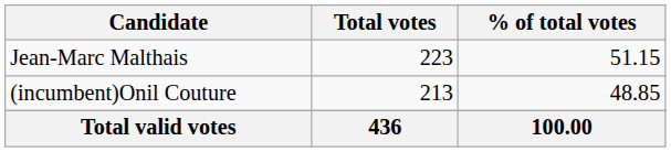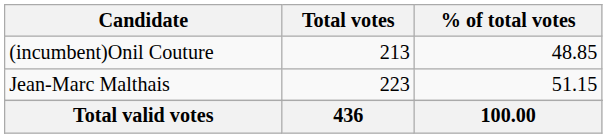 <table class="wikitable" width="475">
 <tr>
 <th align="left">Candidate</th>
 <th align="right">Total votes</th>
 <th align="right">% of total votes</th>
 </tr>
 <tr>
+<td align="left">(incumbent)Onil Couture</td>
+<td align="right">213</td>
+<td align="right">48.85</td>
+</tr>
+<tr>
 <td align="left">Jean-Marc Malthais</td>
 <td align="right">223</td>
 <td align="right">51.15</td>
-</tr>
-<tr>
-<td align="left">(incumbent)Onil Couture</td>
-<td align="right">213</td>
-<td align="right">48.85</td>
 </tr>
 <tr>
 </tr>
 <tr bgcolor="#EEEEEE">
 <th align="left">Total valid votes</th>
 <th align="right"><strong>436</strong></th>
 <th align="right"><strong>100.00</strong></th>
 </tr>
 </table>
